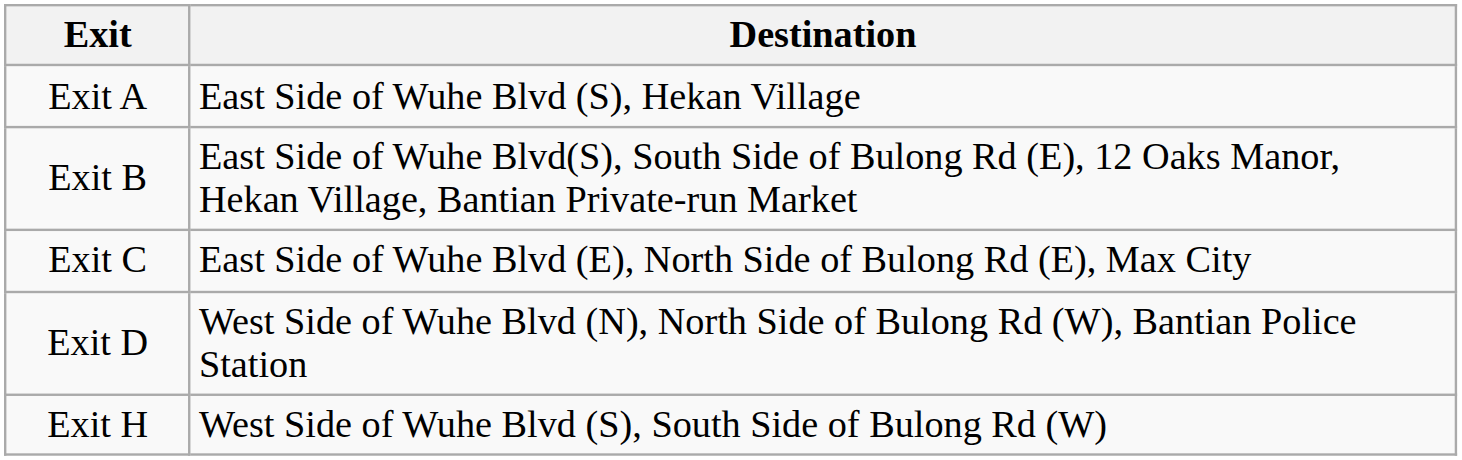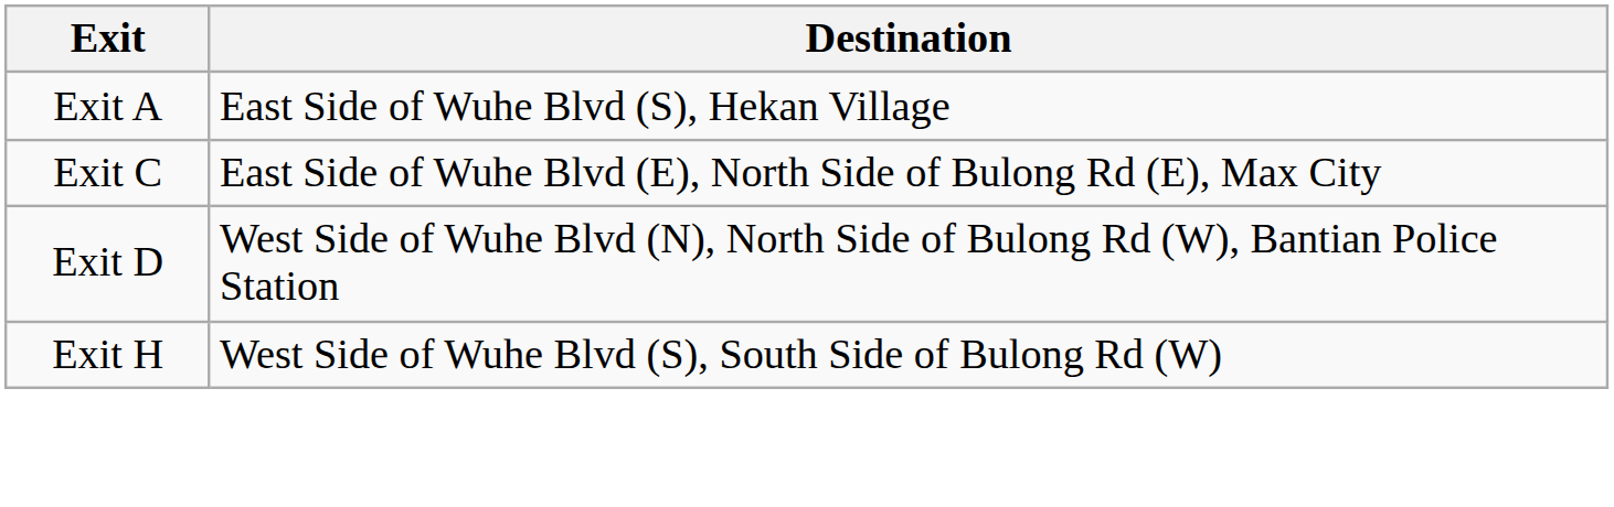 <table class="wikitable">
 <tr>
 <th style="width:70px">Exit</th>
 <th>Destination</th>
 </tr>
 <tr>
 <td style="text-align:center;">Exit A</td>
 <td>East Side of Wuhe Blvd (S), Hekan Village</td>
-</tr>
-<tr>
-<td style="text-align:center;">Exit B</td>
-<td>East Side of Wuhe Blvd(S), South Side of Bulong Rd (E), 12 Oaks Manor, Hekan Village, Bantian Private-run Market</td>
 </tr>
 <tr>
 <td style="text-align:center;">Exit C</td>
 <td>East Side of Wuhe Blvd (E), North Side of Bulong Rd (E), Max City</td>
 </tr>
 <tr>
 <td style="text-align:center;">Exit D</td>
 <td>West Side of Wuhe Blvd (N), North Side of Bulong Rd (W), Bantian Police Station</td>
 </tr>
 <tr>
 <td style="text-align:center;">Exit H</td>
 <td>West Side of Wuhe Blvd (S), South Side of Bulong Rd (W)</td>
 </tr>
 </table>
